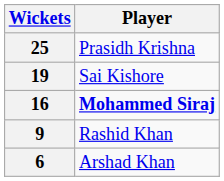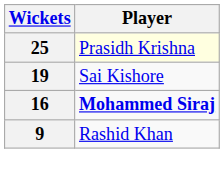 <table class="wikitable">
 <tr>
 <th scope=col><a href='#'>Wickets</a></th>
 <th scope=col>Player</th>
 </tr>
 <tr>
 <th scope=row>25</th>
-<td><a href='#'>Prasidh Krishna</a></td>
+<td style="background: lightyellow;"><a href='#'>Prasidh Krishna</a></td>
 </tr>
 <tr>
 <th scope=row>19</th>
 <td><a href='#'>Sai Kishore</a></td>
 </tr>
 <tr>
 <th scope=row>16</th>
 <td><strong><a href='#'>Mohammed Siraj</a></strong></td>
 </tr>
 <tr>
 <th scope=row>9</th>
 <td><a href='#'>Rashid Khan</a></td>
 </tr>
-<tr>
-<th scope=row>6</th>
-<td><a href='#'> Arshad Khan</a></td>
-</tr>
 </table>
